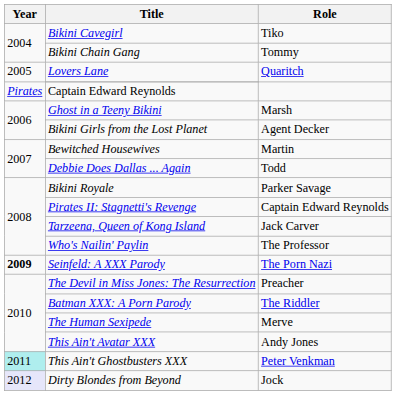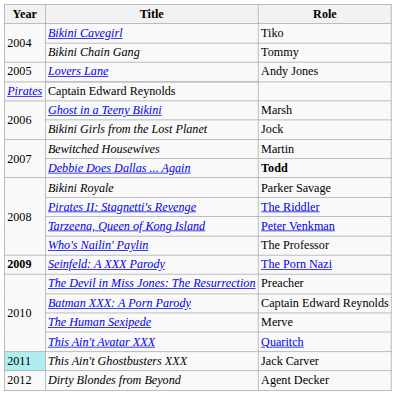 <table class="wikitable plainrowheaders sortable">
 <tr>
 <th scope="col">Year</th>
 <th scope="col">Title</th>
 <th scope="col">Role</th>
 </tr>
 <tr>
 <td rowspan="2">2004</td>
 <td><em><a href='#'>Bikini Cavegirl</a></em></td>
 <td>Tiko</td>
 </tr>
 <tr>
 <td><em>Bikini Chain Gang</em></td>
 <td>Tommy</td>
 </tr>
 <tr>
 <td rowspan="2">2005</td>
 <td><em><a href='#'>Lovers Lane</a></em></td>
-<td><a href='#'>Quaritch</a></td>
+<td>Andy Jones</td>
 </tr>
 <tr>
 </tr>
 <tr>
 <td><em><a href='#'>Pirates</a></em></td>
 <td>Captain Edward Reynolds</td>
 </tr>
 <tr>
 <td rowspan="2">2006</td>
 <td><em><a href='#'>Ghost in a Teeny Bikini</a></em></td>
 <td>Marsh</td>
 </tr>
 <tr>
 <td><em>Bikini Girls from the Lost Planet</em></td>
-<td>Agent Decker</td>
+<td>Jock</td>
 </tr>
 <tr>
 <td rowspan="2">2007</td>
 <td><em>Bewitched Housewives</em></td>
 <td>Martin</td>
 </tr>
 <tr>
 <td><em><a href='#'>Debbie Does Dallas ... Again</a></em></td>
-<td>Todd</td>
+<td><strong>Todd</strong></td>
 </tr>
 <tr>
 <td rowspan="4">2008</td>
 <td><em>Bikini Royale</em></td>
 <td>Parker Savage</td>
 </tr>
 <tr>
 <td><em><a href='#'>Pirates II: Stagnetti's Revenge</a></em></td>
-<td>Captain Edward Reynolds</td>
+<td><a href='#'>The Riddler</a></td>
 </tr>
 <tr>
 <td><em><a href='#'>Tarzeena, Queen of Kong Island</a></em></td>
-<td>Jack Carver</td>
+<td><a href='#'>Peter Venkman</a></td>
 </tr>
 <tr>
 <td><em><a href='#'>Who's Nailin' Paylin</a></em></td>
 <td>The Professor</td>
 </tr>
 <tr>
 <td><strong>2009</strong></td>
 <td><em><a href='#'>Seinfeld: A XXX Parody</a></em></td>
 <td><a href='#'>The Porn Nazi</a></td>
 </tr>
 <tr>
 <td rowspan="4">2010</td>
 <td><em><a href='#'>The Devil in Miss Jones: The Resurrection</a></em></td>
 <td>Preacher</td>
 </tr>
 <tr>
 <td><em><a href='#'>Batman XXX: A Porn Parody</a></em></td>
-<td><a href='#'>The Riddler</a></td>
+<td>Captain Edward Reynolds</td>
 </tr>
 <tr>
 <td><em><a href='#'>The Human Sexipede</a></em></td>
 <td>Merve</td>
 </tr>
 <tr>
 <td><em><a href='#'>This Ain't Avatar XXX</a></em></td>
-<td>Andy Jones</td>
+<td><a href='#'>Quaritch</a></td>
 </tr>
 <tr>
 <td style="background: paleturquoise;">2011</td>
 <td><em>This Ain't Ghostbusters XXX</em></td>
-<td><a href='#'>Peter Venkman</a></td>
+<td>Jack Carver</td>
 </tr>
 <tr>
-<td style="background: lavender;">2012</td>
+<td>2012</td>
 <td><em>Dirty Blondes from Beyond</em></td>
-<td>Jock</td>
+<td>Agent Decker</td>
 </tr>
 </table>
